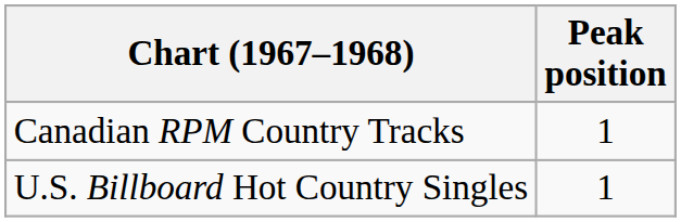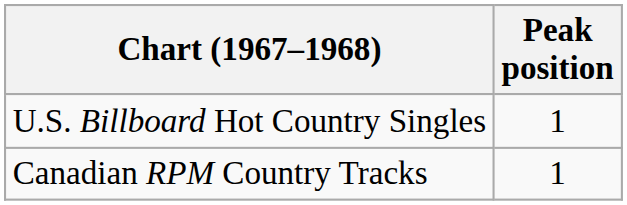 <table class="wikitable">
 <tr>
 <th align="left">Chart (1967–1968)</th>
 <th align="center">Peak<br>position</th>
 </tr>
 <tr>
+<td align="left">U.S. <em>Billboard</em> Hot Country Singles</td>
+<td align="center">1</td>
+</tr>
+<tr>
 <td align="left">Canadian <em>RPM</em> Country Tracks</td>
 <td align="center">1</td>
 </tr>
-<tr>
-<td align="left">U.S. <em>Billboard</em> Hot Country Singles</td>
-<td align="center">1</td>
-</tr>
 </table>
